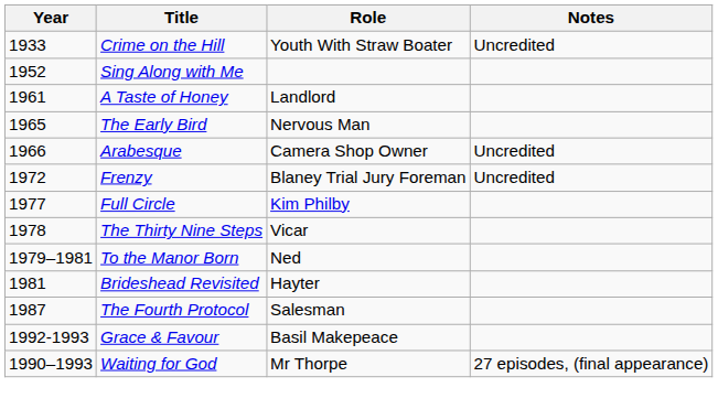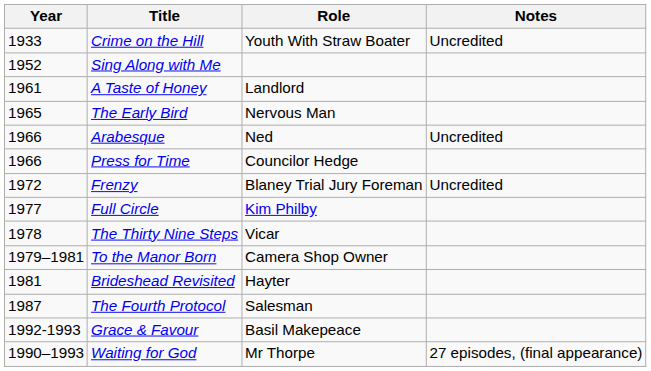 <table class="wikitable">
 <tr>
 <th>Year</th>
 <th>Title</th>
 <th>Role</th>
 <th>Notes</th>
 </tr>
 <tr>
 <td>1933</td>
 <td><em><a href='#'>Crime on the Hill</a></em></td>
 <td>Youth With Straw Boater</td>
 <td>Uncredited</td>
 </tr>
 <tr>
 <td>1952</td>
 <td><em><a href='#'>Sing Along with Me</a></em></td>
 <td></td>
 <td></td>
 </tr>
 <tr>
 <td>1961</td>
 <td><em><a href='#'>A Taste of Honey</a></em></td>
 <td>Landlord</td>
 <td></td>
 </tr>
 <tr>
 <td>1965</td>
 <td><em><a href='#'>The Early Bird</a></em></td>
 <td>Nervous Man</td>
 <td></td>
 </tr>
 <tr>
 <td>1966</td>
 <td><em><a href='#'>Arabesque</a></em></td>
-<td>Camera Shop Owner</td>
+<td>Ned</td>
 <td>Uncredited</td>
+</tr>
+<tr>
+<td>1966</td>
+<td><em><a href='#'>Press for Time</a></em></td>
+<td>Councilor Hedge</td>
+<td></td>
 </tr>
 <tr>
 <td>1972</td>
 <td><em><a href='#'>Frenzy</a></em></td>
 <td>Blaney Trial Jury Foreman</td>
 <td>Uncredited</td>
 </tr>
 <tr>
 <td>1977</td>
 <td><em><a href='#'>Full Circle</a></em></td>
 <td><a href='#'>Kim Philby</a></td>
 <td></td>
 </tr>
 <tr>
 <td>1978</td>
 <td><em><a href='#'>The Thirty Nine Steps</a></em></td>
 <td>Vicar</td>
 <td></td>
 </tr>
 <tr>
 <td>1979–1981</td>
 <td><em><a href='#'>To the Manor Born</a></em></td>
-<td>Ned</td>
+<td>Camera Shop Owner</td>
 <td></td>
 </tr>
 <tr>
 <td>1981</td>
 <td><em><a href='#'>Brideshead Revisited</a></em></td>
 <td>Hayter</td>
 <td></td>
 </tr>
 <tr>
 <td>1987</td>
 <td><em><a href='#'>The Fourth Protocol</a></em></td>
 <td>Salesman</td>
 <td></td>
 </tr>
 <tr>
 <td>1992-1993</td>
 <td><em><a href='#'>Grace & Favour</a></em></td>
 <td>Basil Makepeace</td>
 <td></td>
 </tr>
 <tr>
 <td>1990–1993</td>
 <td><em><a href='#'>Waiting for God</a></em></td>
 <td>Mr Thorpe</td>
 <td>27 episodes, (final appearance)</td>
 </tr>
 </table>
